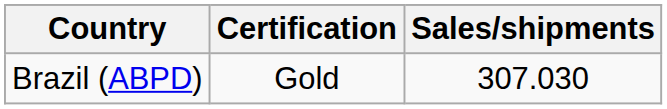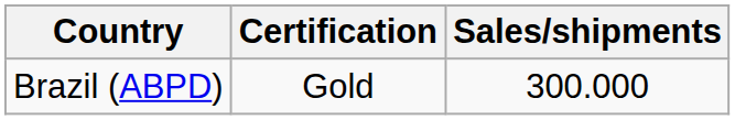 <table class="wikitable">
 <tr>
 <th align="left">Country</th>
 <th align="left">Certification</th>
 <th align="left">Sales/shipments</th>
 </tr>
 <tr>
 <td align="left">Brazil (<a href='#'>ABPD</a>)</td>
 <td style="text-align:center;">Gold</td>
-<td style="text-align:center;">307.030</td>
+<td style="text-align:center;">300.000</td>
 </tr>
 </table>
